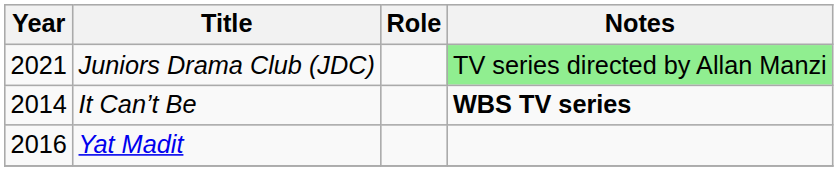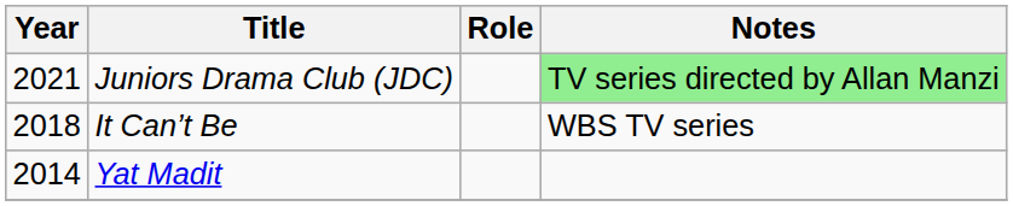 <table class="wikitable sortable">
 <tr>
 <th>Year</th>
 <th>Title</th>
 <th>Role</th>
 <th class="unsortable">Notes</th>
 </tr>
 <tr>
 <td>2021</td>
 <td><em>Juniors Drama Club (JDC)</em></td>
 <td></td>
 <td style="background: lightgreen;">TV series directed by Allan Manzi</td>
 </tr>
 <tr>
-<td>2014</td>
+<td>2018</td>
 <td><em> It Can’t Be</em></td>
 <td></td>
-<td><strong>WBS TV series</strong></td>
+<td>WBS TV series</td>
 </tr>
 <tr>
-<td>2016</td>
+<td>2014</td>
 <td><em><a href='#'>Yat Madit</a></em></td>
 <td></td>
 <td></td>
 </tr>
 <tr>
 </tr>
 </table>
